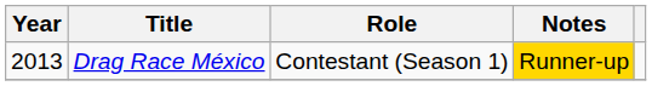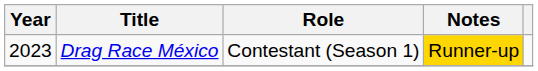 <table class="wikitable">
 <tr>
 <th>Year</th>
 <th>Title</th>
 <th>Role</th>
 <th>Notes</th>
 <th style="text-align: center;" class="unsortable"></th>
 </tr>
 <tr>
-<td>2013</td>
+<td>2023</td>
 <td><em><a href='#'>Drag Race México</a></em></td>
 <td>Contestant (Season 1)</td>
 <td style="background: gold;">Runner-up</td>
 <td></td>
 </tr>
 <tr>
 </tr>
 </table>
